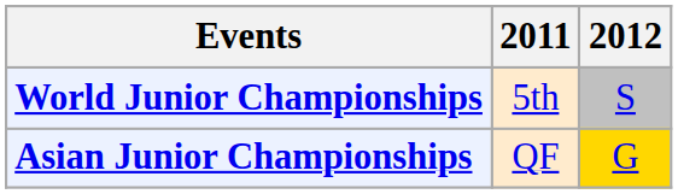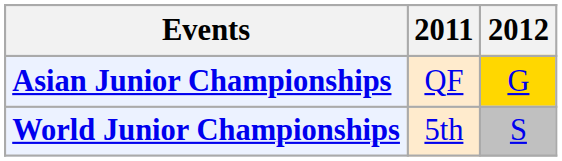 <table class="wikitable" style="font-size: 90%; text-align:center">
 <tr>
 <th>Events</th>
 <th>2011</th>
 <th>2012</th>
 </tr>
 <tr>
+<td bgcolor="#ECF2FF"; align="left"><strong><a href='#'>Asian Junior Championships</a></strong></td>
+<td bgcolor=FFEBCD><a href='#'>QF</a></td>
+<td bgcolor=gold><a href='#'>G</a></td>
+</tr>
+<tr>
 <td bgcolor="#ECF2FF"; align="left"><strong><a href='#'>World Junior Championships</a></strong></td>
 <td bgcolor=FFEBCD><a href='#'>5th</a></td>
 <td bgcolor=silver><a href='#'>S</a></td>
 </tr>
-<tr>
-<td bgcolor="#ECF2FF"; align="left"><strong><a href='#'>Asian Junior Championships</a></strong></td>
-<td bgcolor=FFEBCD><a href='#'>QF</a></td>
-<td bgcolor=gold><a href='#'>G</a></td>
-</tr>
 </table>
